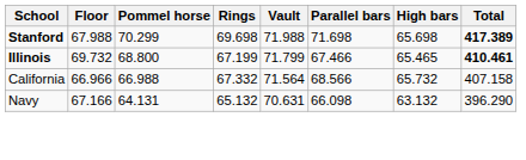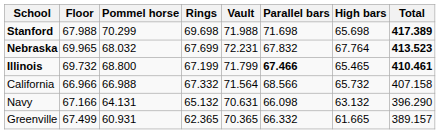 <table class="wikitable">
 <tr>
 <th>School</th>
 <th>Floor</th>
 <th>Pommel horse</th>
 <th>Rings</th>
 <th>Vault</th>
 <th>Parallel bars</th>
 <th>High bars</th>
 <th>Total</th>
 </tr>
 <tr>
 <td><strong>Stanford</strong></td>
 <td>67.988</td>
 <td>70.299</td>
 <td>69.698</td>
 <td>71.988</td>
 <td>71.698</td>
 <td>65.698</td>
 <td><strong>417.389</strong></td>
 </tr>
 <tr>
+<td><strong>Nebraska</strong></td>
+<td>69.965</td>
+<td>68.032</td>
+<td>67.699</td>
+<td>72.231</td>
+<td>67.832</td>
+<td>67.764</td>
+<td><strong>413.523</strong></td>
+</tr>
+<tr>
 <td><strong>Illinois</strong></td>
 <td>69.732</td>
 <td>68.800</td>
 <td>67.199</td>
 <td>71.799</td>
-<td>67.466</td>
+<td><strong>67.466</strong></td>
 <td>65.465</td>
 <td><strong>410.461</strong></td>
 </tr>
 <tr>
 <td>California</td>
 <td>66.966</td>
 <td>66.988</td>
 <td>67.332</td>
 <td>71.564</td>
 <td>68.566</td>
 <td>65.732</td>
 <td>407.158</td>
 </tr>
 <tr>
 <td>Navy</td>
 <td>67.166</td>
 <td>64.131</td>
 <td>65.132</td>
 <td>70.631</td>
 <td>66.098</td>
 <td>63.132</td>
 <td>396.290</td>
 </tr>
+<tr>
+<td>Greenville</td>
+<td>67.499</td>
+<td>60.931</td>
+<td>62.365</td>
+<td>70.365</td>
+<td>66.332</td>
+<td>61.665</td>
+<td>389.157</td>
+</tr>
 </table>
